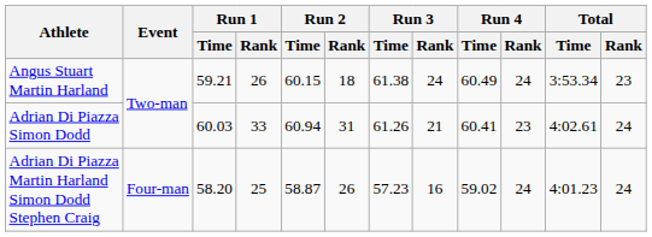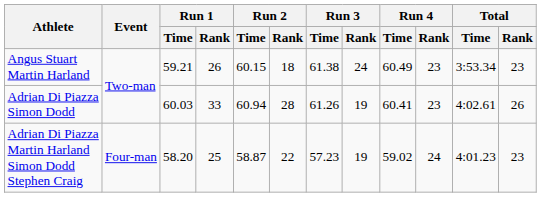 <table class="wikitable" style="font-size:90%">
 <tr>
 <th rowspan="2">Athlete</th>
 <th rowspan="2">Event</th>
 <th colspan="2">Run 1</th>
 <th colspan="2">Run 2</th>
 <th colspan="2">Run 3</th>
 <th colspan="2">Run 4</th>
 <th colspan="2">Total</th>
 </tr>
 <tr>
 <th>Time</th>
 <th>Rank</th>
 <th>Time</th>
 <th>Rank</th>
 <th>Time</th>
 <th>Rank</th>
 <th>Time</th>
 <th>Rank</th>
 <th>Time</th>
 <th>Rank</th>
 </tr>
 <tr align="center">
 <td align="left"><a href='#'>Angus Stuart</a><br><a href='#'>Martin Harland</a></td>
 <td align="left" rowspan=2><a href='#'>Two-man</a></td>
 <td>59.21</td>
 <td>26</td>
 <td>60.15</td>
 <td>18</td>
 <td>61.38</td>
 <td>24</td>
 <td>60.49</td>
-<td>24</td>
+<td>23</td>
 <td>3:53.34</td>
 <td>23</td>
 </tr>
 <tr align="center">
 <td align="left"><a href='#'>Adrian Di Piazza</a><br><a href='#'>Simon Dodd</a></td>
 <td>60.03</td>
 <td>33</td>
 <td>60.94</td>
-<td>31</td>
+<td>28</td>
 <td>61.26</td>
-<td>21</td>
+<td>19</td>
 <td>60.41</td>
 <td>23</td>
 <td>4:02.61</td>
-<td>24</td>
+<td>26</td>
 </tr>
 <tr align="center">
 <td align="left"><a href='#'>Adrian Di Piazza</a> <br> <a href='#'>Martin Harland</a> <br> <a href='#'>Simon Dodd</a> <br> <a href='#'>Stephen Craig</a></td>
 <td align="left"><a href='#'>Four-man</a></td>
 <td>58.20</td>
 <td>25</td>
 <td>58.87</td>
-<td>26</td>
+<td>22</td>
 <td>57.23</td>
-<td>16</td>
+<td>19</td>
 <td>59.02</td>
 <td>24</td>
 <td>4:01.23</td>
-<td>24</td>
+<td>23</td>
 </tr>
 </table>
